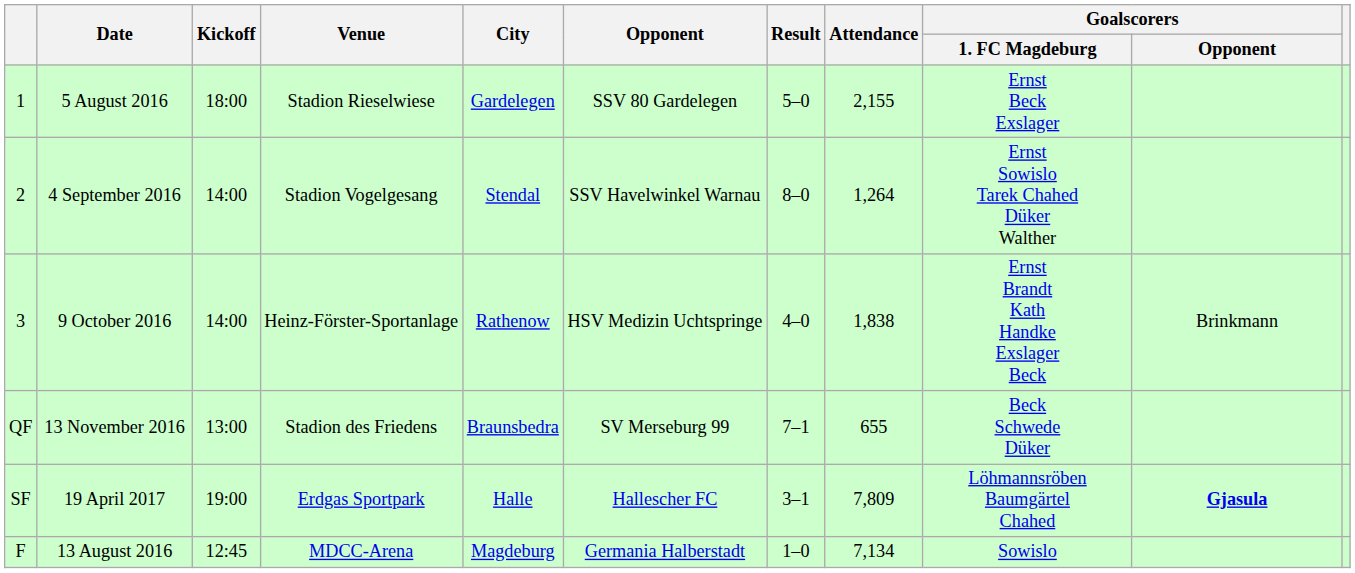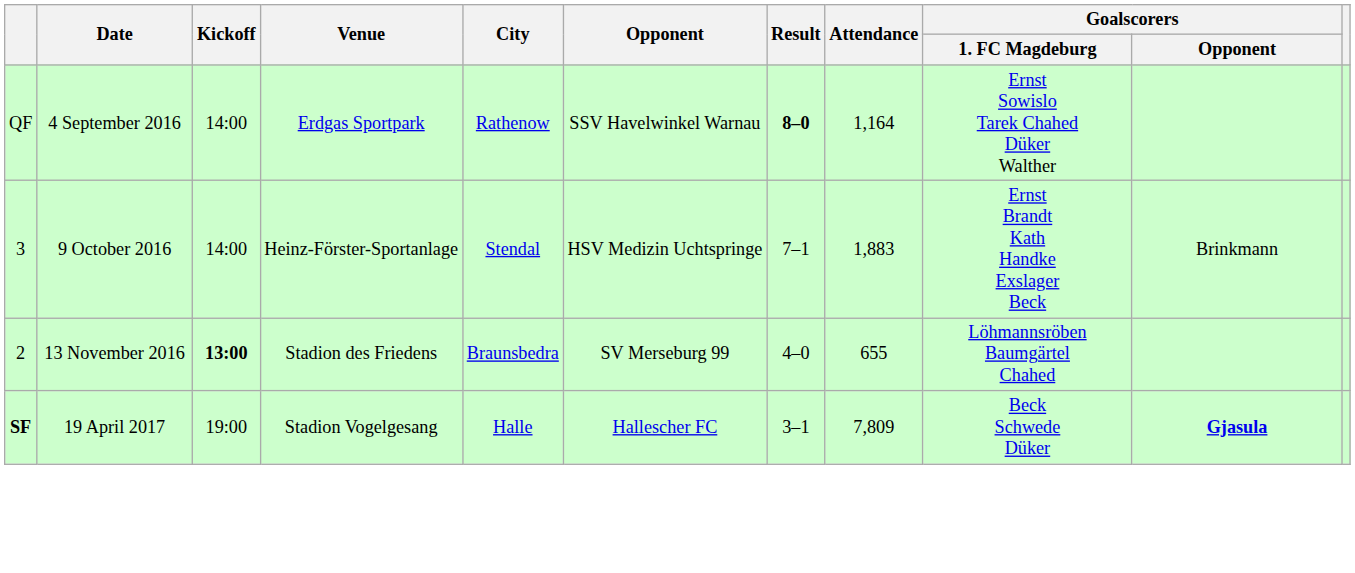 <table class="wikitable" Style="text-align: center;font-size:85%">
 <tr>
 <th rowspan="2"></th>
 <th rowspan="2" style="width:110px">Date</th>
 <th rowspan="2">Kickoff</th>
 <th rowspan="2">Venue</th>
 <th rowspan="2">City</th>
 <th rowspan="2">Opponent</th>
 <th rowspan="2">Result</th>
 <th rowspan="2">Attendance</th>
 <th colspan="2">Goalscorers</th>
 <th rowspan="2"></th>
 </tr>
 <tr>
 <th style="width:150px">1. FC Magdeburg</th>
 <th style="width:150px">Opponent</th>
 </tr>
 <tr bgcolor="#ccffcc">
-<td>1</td>
-<td>5 August 2016</td>
-<td>18:00</td>
-<td>Stadion Rieselwiese</td>
-<td><a href='#'>Gardelegen</a></td>
-<td>SSV 80 Gardelegen</td>
-<td>5–0</td>
-<td>2,155</td>
-<td><a href='#'>Ernst</a> <br><a href='#'>Beck</a> <br><a href='#'>Exslager</a> </td>
-<td></td>
-<td></td>
-</tr>
-<tr bgcolor="#ccffcc">
-<td>2</td>
+<td>QF</td>
 <td>4 September 2016</td>
 <td>14:00</td>
-<td>Stadion Vogelgesang</td>
-<td><a href='#'>Stendal</a></td>
+<td><a href='#'>Erdgas Sportpark</a></td>
+<td><a href='#'>Rathenow</a></td>
 <td>SSV Havelwinkel Warnau</td>
-<td>8–0</td>
-<td>1,264</td>
+<td><strong>8–0</strong></td>
+<td>1,164</td>
 <td><a href='#'>Ernst</a> <br><a href='#'>Sowislo</a> <br><a href='#'>Tarek Chahed</a> <br><a href='#'>Düker</a> <br>Walther </td>
 <td></td>
 <td></td>
 </tr>
 <tr bgcolor="#ccffcc">
 <td>3</td>
 <td>9 October 2016</td>
 <td>14:00</td>
 <td>Heinz-Förster-Sportanlage</td>
-<td><a href='#'>Rathenow</a></td>
+<td><a href='#'>Stendal</a></td>
 <td>HSV Medizin Uchtspringe</td>
-<td>4–0</td>
-<td>1,838</td>
+<td>7–1</td>
+<td>1,883</td>
 <td><a href='#'>Ernst</a> <br><a href='#'>Brandt</a> <br><a href='#'>Kath</a> <br><a href='#'>Handke</a> <br><a href='#'>Exslager</a> <br><a href='#'>Beck</a> </td>
 <td>Brinkmann </td>
 <td></td>
 </tr>
 <tr bgcolor="#ccffcc">
-<td>QF</td>
+<td>2</td>
 <td>13 November 2016</td>
-<td>13:00</td>
+<td><strong>13:00</strong></td>
 <td>Stadion des Friedens</td>
 <td><a href='#'>Braunsbedra</a></td>
 <td>SV Merseburg 99</td>
-<td>7–1</td>
+<td>4–0</td>
 <td>655</td>
-<td><a href='#'>Beck</a> <br><a href='#'>Schwede</a> <br><a href='#'>Düker</a> </td>
+<td><a href='#'>Löhmannsröben</a> <br><a href='#'>Baumgärtel</a> <br><a href='#'>Chahed</a> </td>
 <td></td>
 <td></td>
 </tr>
 <tr bgcolor="#ccffcc">
-<td>SF</td>
+<td><strong>SF</strong></td>
 <td>19 April 2017</td>
 <td>19:00</td>
-<td><a href='#'>Erdgas Sportpark</a></td>
+<td>Stadion Vogelgesang</td>
 <td><a href='#'>Halle</a></td>
 <td><a href='#'>Hallescher FC</a></td>
 <td>3–1</td>
 <td>7,809</td>
-<td><a href='#'>Löhmannsröben</a> <br><a href='#'>Baumgärtel</a> <br><a href='#'>Chahed</a> </td>
+<td><a href='#'>Beck</a> <br><a href='#'>Schwede</a> <br><a href='#'>Düker</a> </td>
 <td><strong><a href='#'>Gjasula</a> </strong></td>
 <td></td>
 </tr>
-<tr bgcolor="#ccffcc">
-<td>F</td>
-<td>13 August 2016</td>
-<td>12:45</td>
-<td><a href='#'>MDCC-Arena</a></td>
-<td><a href='#'>Magdeburg</a></td>
-<td><a href='#'>Germania Halberstadt</a></td>
-<td>1–0</td>
-<td>7,134</td>
-<td><a href='#'>Sowislo</a> </td>
-<td></td>
-<td></td>
-</tr>
 </table>
